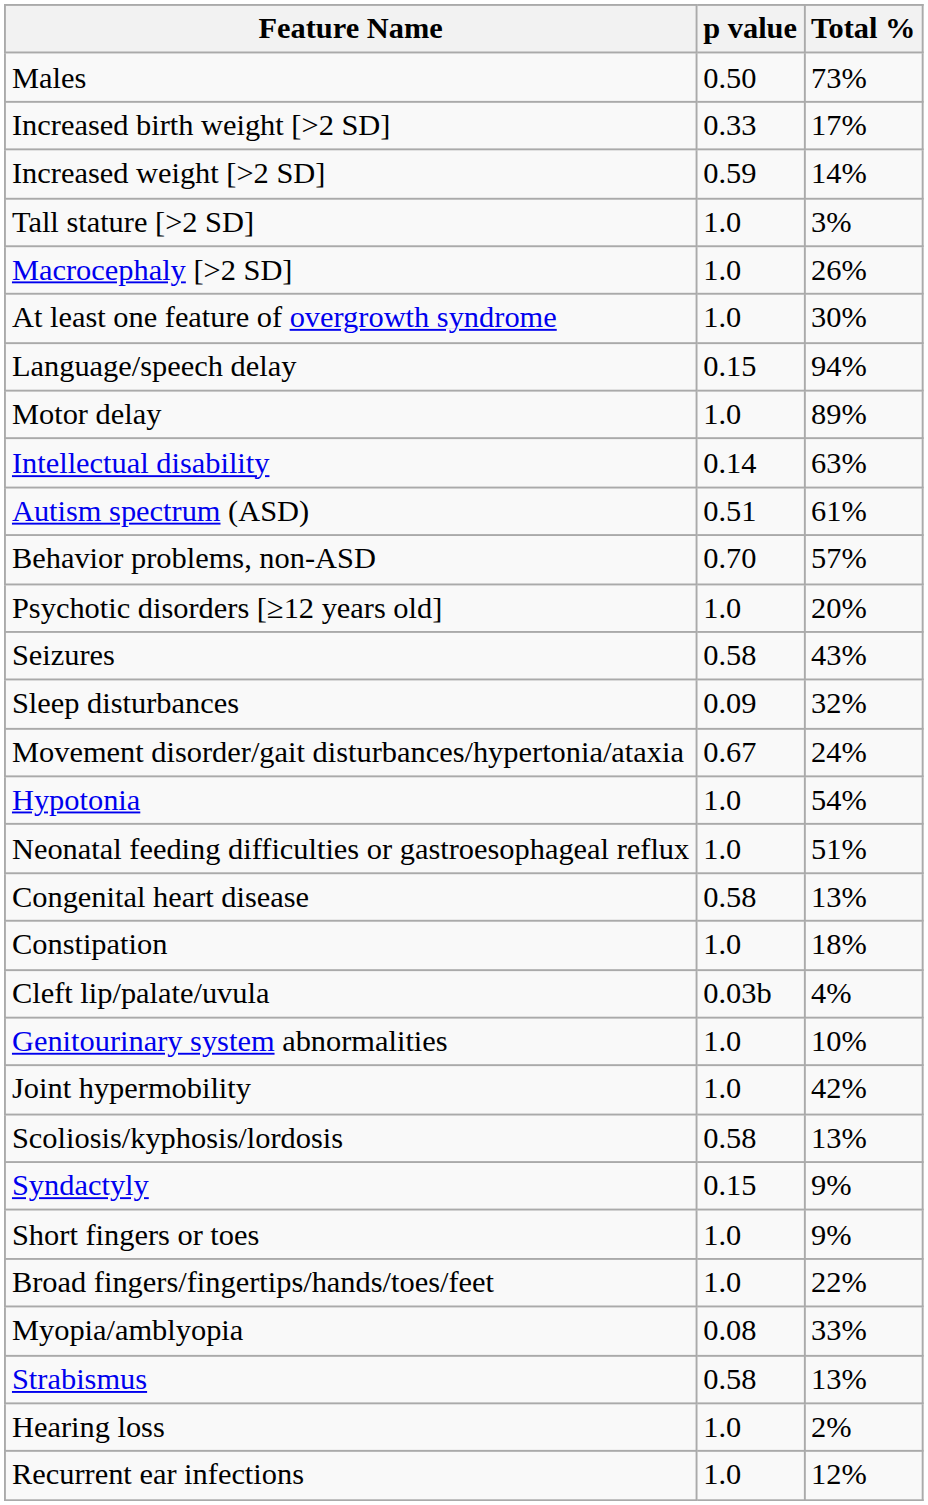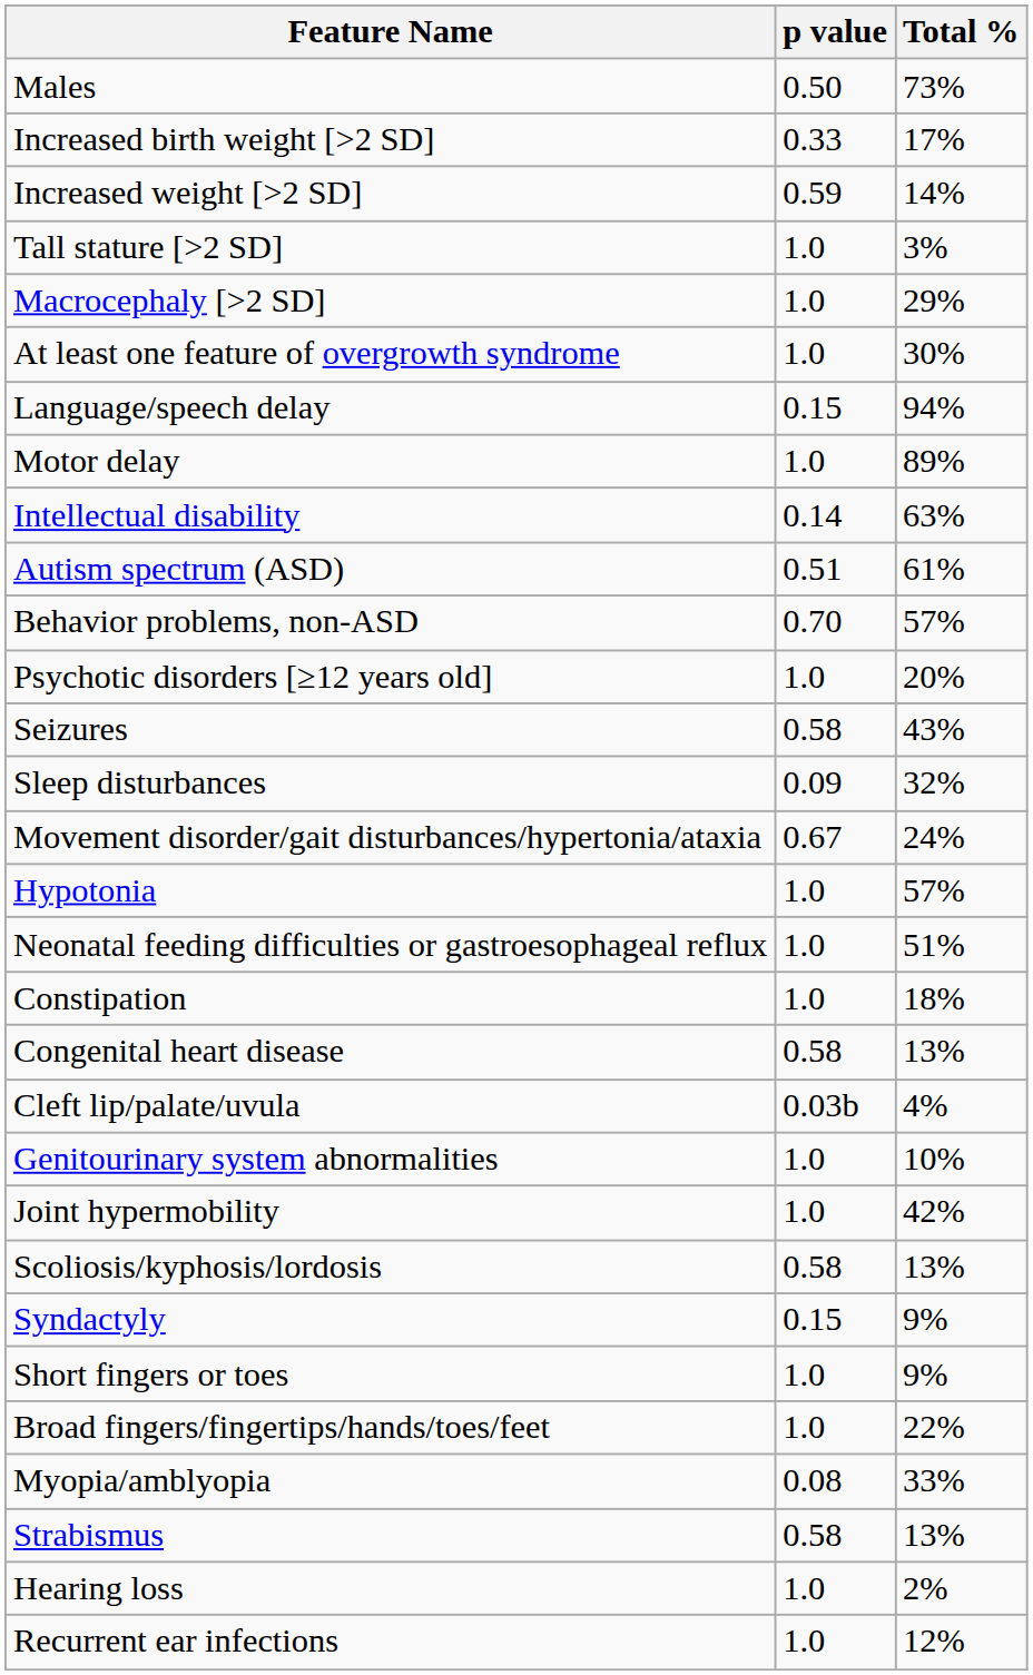 <table class="wikitable sortable">
 <tr>
 <th>Feature Name</th>
 <th>p value</th>
 <th>Total %</th>
 </tr>
 <tr>
 <td>Males</td>
 <td>0.50</td>
 <td>73%</td>
 </tr>
 <tr>
 <td>Increased birth weight [>2 SD]</td>
 <td>0.33</td>
 <td>17%</td>
 </tr>
 <tr>
 <td>Increased weight [>2 SD]</td>
 <td>0.59</td>
 <td>14%</td>
 </tr>
 <tr>
 <td>Tall stature [>2 SD]</td>
 <td>1.0</td>
 <td>3%</td>
 </tr>
 <tr>
 <td><a href='#'>Macrocephaly</a> [>2 SD]</td>
 <td>1.0</td>
-<td>26%</td>
+<td>29%</td>
 </tr>
 <tr>
 <td>At least one feature of <a href='#'>overgrowth syndrome</a></td>
 <td>1.0</td>
 <td>30%</td>
 </tr>
 <tr>
 <td>Language/speech delay</td>
 <td>0.15</td>
 <td>94%</td>
 </tr>
 <tr>
 <td>Motor delay</td>
 <td>1.0</td>
 <td>89%</td>
 </tr>
 <tr>
 <td><a href='#'>Intellectual disability</a></td>
 <td>0.14</td>
 <td>63%</td>
 </tr>
 <tr>
 <td><a href='#'>Autism spectrum</a> (ASD)</td>
 <td>0.51</td>
 <td>61%</td>
 </tr>
 <tr>
 <td>Behavior problems, non-ASD</td>
 <td>0.70</td>
 <td>57%</td>
 </tr>
 <tr>
 <td>Psychotic disorders [≥12 years old]</td>
 <td>1.0</td>
 <td>20%</td>
 </tr>
 <tr>
 <td>Seizures</td>
 <td>0.58</td>
 <td>43%</td>
 </tr>
 <tr>
 <td>Sleep disturbances</td>
 <td>0.09</td>
 <td>32%</td>
 </tr>
 <tr>
 <td>Movement disorder/gait disturbances/hypertonia/ataxia</td>
 <td>0.67</td>
 <td>24%</td>
 </tr>
 <tr>
 <td><a href='#'>Hypotonia</a></td>
 <td>1.0</td>
-<td>54%</td>
+<td>57%</td>
 </tr>
 <tr>
 <td>Neonatal feeding difficulties or gastroesophageal reflux</td>
 <td>1.0</td>
 <td>51%</td>
 </tr>
 <tr>
+<td>Constipation</td>
+<td>1.0</td>
+<td>18%</td>
+</tr>
+<tr>
 <td>Congenital heart disease</td>
 <td>0.58</td>
 <td>13%</td>
-</tr>
-<tr>
-<td>Constipation</td>
-<td>1.0</td>
-<td>18%</td>
 </tr>
 <tr>
 <td>Cleft lip/palate/uvula</td>
 <td>0.03b</td>
 <td>4%</td>
 </tr>
 <tr>
 <td><a href='#'>Genitourinary system</a> abnormalities</td>
 <td>1.0</td>
 <td>10%</td>
 </tr>
 <tr>
 <td>Joint hypermobility</td>
 <td>1.0</td>
 <td>42%</td>
 </tr>
 <tr>
 <td>Scoliosis/kyphosis/lordosis</td>
 <td>0.58</td>
 <td>13%</td>
 </tr>
 <tr>
 <td><a href='#'>Syndactyly</a></td>
 <td>0.15</td>
 <td>9%</td>
 </tr>
 <tr>
 <td>Short fingers or toes</td>
 <td>1.0</td>
 <td>9%</td>
 </tr>
 <tr>
 <td>Broad fingers/fingertips/hands/toes/feet</td>
 <td>1.0</td>
 <td>22%</td>
 </tr>
 <tr>
 <td>Myopia/amblyopia</td>
 <td>0.08</td>
 <td>33%</td>
 </tr>
 <tr>
 <td><a href='#'>Strabismus</a></td>
 <td>0.58</td>
 <td>13%</td>
 </tr>
 <tr>
 <td>Hearing loss</td>
 <td>1.0</td>
 <td>2%</td>
 </tr>
 <tr>
 <td>Recurrent ear infections</td>
 <td>1.0</td>
 <td>12%</td>
 </tr>
 </table>
